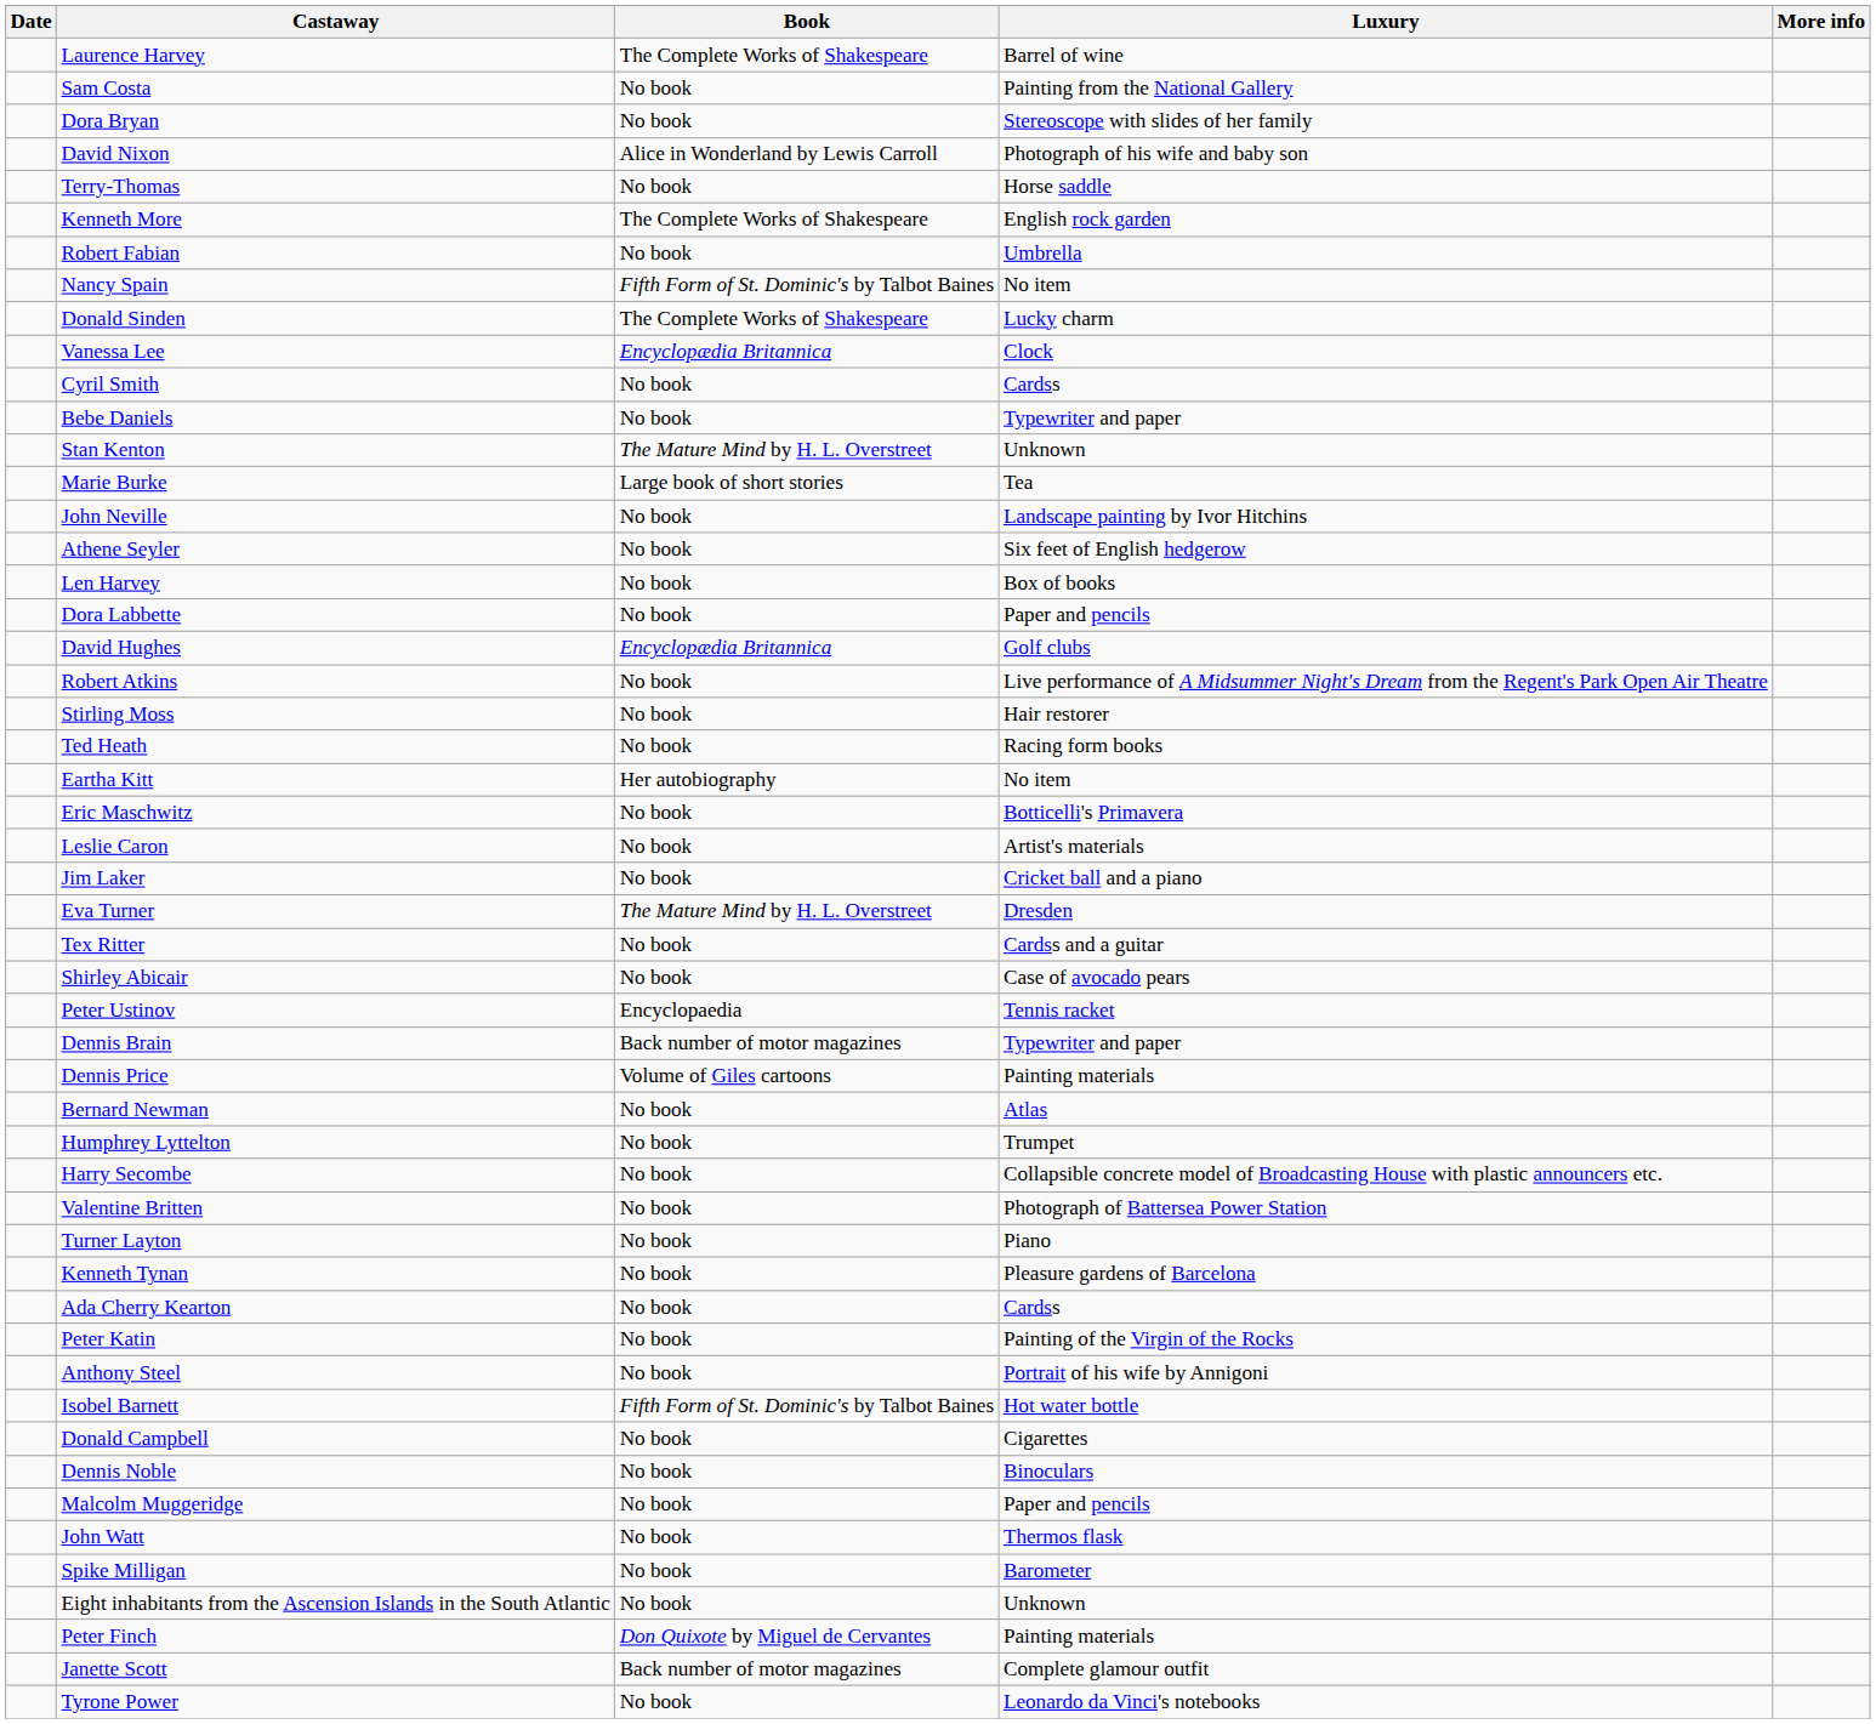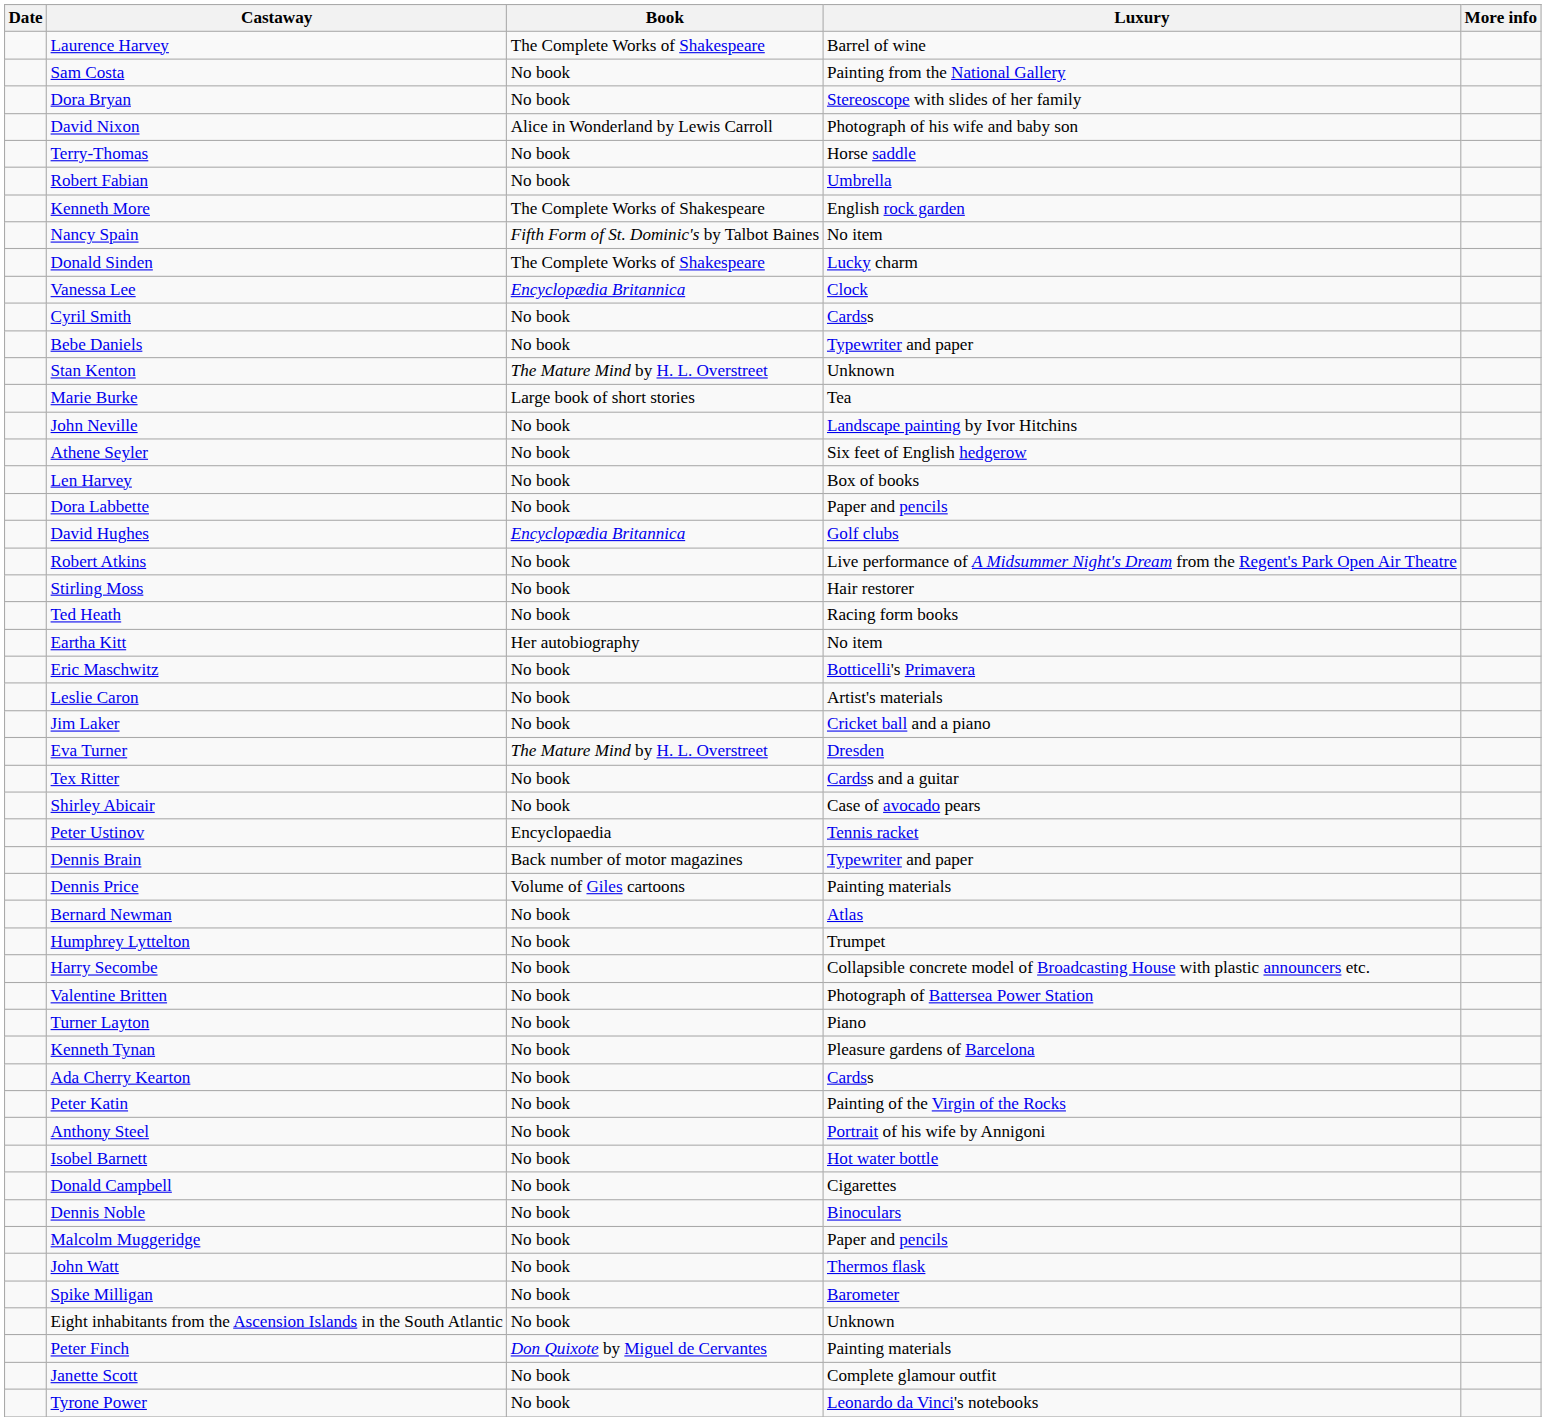 <table class="wikitable sortable">
 <tr>
 <th>Date</th>
 <th>Castaway</th>
 <th>Book</th>
 <th>Luxury</th>
 <th>More info</th>
 </tr>
 <tr>
 <td></td>
 <td><a href='#'>Laurence Harvey</a></td>
 <td>The Complete Works of <a href='#'>Shakespeare</a></td>
 <td>Barrel of wine</td>
 <td></td>
 </tr>
 <tr>
 <td></td>
 <td><a href='#'>Sam Costa</a></td>
 <td>No book</td>
 <td>Painting from the <a href='#'>National Gallery</a></td>
 <td></td>
 </tr>
 <tr>
 <td></td>
 <td><a href='#'>Dora Bryan</a></td>
 <td>No book</td>
 <td><a href='#'>Stereoscope</a> with slides of her family</td>
 <td></td>
 </tr>
 <tr>
 <td></td>
 <td><a href='#'>David Nixon</a></td>
 <td>Alice in Wonderland by Lewis Carroll</td>
 <td>Photograph of his wife and baby son</td>
 <td></td>
 </tr>
 <tr>
 <td></td>
 <td><a href='#'>Terry-Thomas</a></td>
 <td>No book</td>
 <td>Horse <a href='#'>saddle</a></td>
 <td></td>
 </tr>
 <tr>
 <td></td>
-<td><a href='#'>Kenneth More</a></td>
-<td>The Complete Works of Shakespeare</td>
-<td>English <a href='#'>rock garden</a></td>
+<td><a href='#'>Robert Fabian</a></td>
+<td>No book</td>
+<td><a href='#'>Umbrella</a></td>
 <td></td>
 </tr>
 <tr>
 <td></td>
-<td><a href='#'>Robert Fabian</a></td>
-<td>No book</td>
-<td><a href='#'>Umbrella</a></td>
+<td><a href='#'>Kenneth More</a></td>
+<td>The Complete Works of Shakespeare</td>
+<td>English <a href='#'>rock garden</a></td>
 <td></td>
 </tr>
 <tr>
 <td></td>
 <td><a href='#'>Nancy Spain</a></td>
 <td><em>Fifth Form of St. Dominic's</em> by Talbot Baines</td>
 <td>No item</td>
 <td></td>
 </tr>
 <tr>
 <td></td>
 <td><a href='#'>Donald Sinden</a></td>
 <td>The Complete Works of <a href='#'>Shakespeare</a></td>
 <td><a href='#'>Lucky</a> charm</td>
 <td></td>
 </tr>
 <tr>
 <td></td>
 <td><a href='#'>Vanessa Lee</a></td>
 <td><em><a href='#'>Encyclopædia Britannica</a></em></td>
 <td><a href='#'>Clock</a></td>
 <td></td>
 </tr>
 <tr>
 <td></td>
 <td><a href='#'>Cyril Smith</a></td>
 <td>No book</td>
 <td><a href='#'>Cards</a>s</td>
 <td></td>
 </tr>
 <tr>
 <td></td>
 <td><a href='#'>Bebe Daniels</a></td>
 <td>No book</td>
 <td><a href='#'>Typewriter</a> and paper</td>
 <td></td>
 </tr>
 <tr>
 <td></td>
 <td><a href='#'>Stan Kenton</a></td>
 <td><em>The Mature Mind</em> by <a href='#'>H. L. Overstreet</a></td>
 <td>Unknown</td>
 <td></td>
 </tr>
 <tr>
 <td></td>
 <td><a href='#'>Marie Burke</a></td>
 <td>Large book of short stories</td>
 <td>Tea</td>
 <td></td>
 </tr>
 <tr>
 <td></td>
 <td><a href='#'>John Neville</a></td>
 <td>No book</td>
 <td><a href='#'>Landscape painting</a> by Ivor Hitchins</td>
 <td></td>
 </tr>
 <tr>
 <td></td>
 <td><a href='#'>Athene Seyler</a></td>
 <td>No book</td>
 <td>Six feet of English <a href='#'>hedgerow</a></td>
 <td></td>
 </tr>
 <tr>
 <td></td>
 <td><a href='#'>Len Harvey</a></td>
 <td>No book</td>
 <td>Box of books</td>
 <td></td>
 </tr>
 <tr>
 <td></td>
 <td><a href='#'>Dora Labbette</a></td>
 <td>No book</td>
 <td>Paper and <a href='#'>pencils</a></td>
 <td></td>
 </tr>
 <tr>
 <td></td>
 <td><a href='#'>David Hughes</a></td>
 <td><em><a href='#'>Encyclopædia Britannica</a></em></td>
 <td><a href='#'>Golf clubs</a></td>
 <td></td>
 </tr>
 <tr>
 <td></td>
 <td><a href='#'>Robert Atkins</a></td>
 <td>No book</td>
 <td>Live performance of <em><a href='#'>A Midsummer Night's Dream</a></em> from the <a href='#'>Regent's Park Open Air Theatre</a></td>
 <td></td>
 </tr>
 <tr>
 <td></td>
 <td><a href='#'>Stirling Moss</a></td>
 <td>No book</td>
 <td>Hair restorer</td>
 <td></td>
 </tr>
 <tr>
 <td></td>
 <td><a href='#'>Ted Heath</a></td>
 <td>No book</td>
 <td>Racing form books</td>
 <td></td>
 </tr>
 <tr>
 <td></td>
 <td><a href='#'>Eartha Kitt</a></td>
 <td>Her autobiography</td>
 <td>No item</td>
 <td></td>
 </tr>
 <tr>
 <td></td>
 <td><a href='#'>Eric Maschwitz</a></td>
 <td>No book</td>
 <td><a href='#'>Botticelli</a>'s <a href='#'>Primavera</a></td>
 <td></td>
 </tr>
 <tr>
 <td></td>
 <td><a href='#'>Leslie Caron</a></td>
 <td>No book</td>
 <td>Artist's materials</td>
 <td></td>
 </tr>
 <tr>
 <td></td>
 <td><a href='#'>Jim Laker</a></td>
 <td>No book</td>
 <td><a href='#'>Cricket ball</a> and a piano</td>
 <td></td>
 </tr>
 <tr>
 <td></td>
 <td><a href='#'>Eva Turner</a></td>
 <td><em>The Mature Mind</em> by <a href='#'>H. L. Overstreet</a></td>
 <td><a href='#'>Dresden</a></td>
 <td></td>
 </tr>
 <tr>
 <td></td>
 <td><a href='#'>Tex Ritter</a></td>
 <td>No book</td>
 <td><a href='#'>Cards</a>s and a guitar</td>
 <td></td>
 </tr>
 <tr>
 <td></td>
 <td><a href='#'>Shirley Abicair</a></td>
 <td>No book</td>
 <td>Case of <a href='#'>avocado</a> pears</td>
 <td></td>
 </tr>
 <tr>
 <td></td>
 <td><a href='#'>Peter Ustinov</a></td>
 <td>Encyclopaedia</td>
 <td><a href='#'>Tennis racket</a></td>
 <td></td>
 </tr>
 <tr>
 <td></td>
 <td><a href='#'>Dennis Brain</a></td>
 <td>Back number of motor magazines</td>
 <td><a href='#'>Typewriter</a> and paper</td>
 <td></td>
 </tr>
 <tr>
 <td></td>
 <td><a href='#'>Dennis Price</a></td>
 <td>Volume of <a href='#'>Giles</a> cartoons</td>
 <td>Painting materials</td>
 <td></td>
 </tr>
 <tr>
 <td></td>
 <td><a href='#'>Bernard Newman</a></td>
 <td>No book</td>
 <td><a href='#'>Atlas</a></td>
 <td></td>
 </tr>
 <tr>
 <td></td>
 <td><a href='#'>Humphrey Lyttelton</a></td>
 <td>No book</td>
 <td>Trumpet</td>
 <td></td>
 </tr>
 <tr>
 <td></td>
 <td><a href='#'>Harry Secombe</a></td>
 <td>No book</td>
 <td>Collapsible concrete model of <a href='#'>Broadcasting House</a> with plastic <a href='#'>announcers</a> etc.</td>
 <td></td>
 </tr>
 <tr>
 <td></td>
 <td><a href='#'>Valentine Britten</a></td>
 <td>No book</td>
 <td>Photograph of <a href='#'>Battersea Power Station</a></td>
 <td></td>
 </tr>
 <tr>
 <td></td>
 <td><a href='#'>Turner Layton</a></td>
 <td>No book</td>
 <td>Piano</td>
 <td></td>
 </tr>
 <tr>
 <td></td>
 <td><a href='#'>Kenneth Tynan</a></td>
 <td>No book</td>
 <td>Pleasure gardens of <a href='#'>Barcelona</a></td>
 <td></td>
 </tr>
 <tr>
 <td></td>
 <td><a href='#'>Ada Cherry Kearton</a></td>
 <td>No book</td>
 <td><a href='#'>Cards</a>s</td>
 <td></td>
 </tr>
 <tr>
 <td></td>
 <td><a href='#'>Peter Katin</a></td>
 <td>No book</td>
 <td>Painting of the <a href='#'>Virgin of the Rocks</a></td>
 <td></td>
 </tr>
 <tr>
 <td></td>
 <td><a href='#'>Anthony Steel</a></td>
 <td>No book</td>
 <td><a href='#'>Portrait</a> of his wife by Annigoni</td>
 <td></td>
 </tr>
 <tr>
 <td></td>
 <td><a href='#'>Isobel Barnett</a></td>
-<td><em>Fifth Form of St. Dominic's</em> by Talbot Baines</td>
+<td>No book</td>
 <td><a href='#'>Hot water bottle</a></td>
 <td></td>
 </tr>
 <tr>
 <td></td>
 <td><a href='#'>Donald Campbell</a></td>
 <td>No book</td>
 <td>Cigarettes</td>
 <td></td>
 </tr>
 <tr>
 <td></td>
 <td><a href='#'>Dennis Noble</a></td>
 <td>No book</td>
 <td><a href='#'>Binoculars</a></td>
 <td></td>
 </tr>
 <tr>
 <td></td>
 <td><a href='#'>Malcolm Muggeridge</a></td>
 <td>No book</td>
 <td>Paper and <a href='#'>pencils</a></td>
 <td></td>
 </tr>
 <tr>
 <td></td>
 <td><a href='#'>John Watt</a></td>
 <td>No book</td>
 <td><a href='#'>Thermos flask</a></td>
 <td></td>
 </tr>
 <tr>
 <td></td>
 <td><a href='#'>Spike Milligan</a></td>
 <td>No book</td>
 <td><a href='#'>Barometer</a></td>
 <td></td>
 </tr>
 <tr>
 <td></td>
 <td>Eight inhabitants from the <a href='#'>Ascension Islands</a> in the South Atlantic</td>
 <td>No book</td>
 <td>Unknown</td>
 <td></td>
 </tr>
 <tr>
 <td></td>
 <td><a href='#'>Peter Finch</a></td>
 <td><em><a href='#'>Don Quixote</a></em> by <a href='#'>Miguel de Cervantes</a></td>
 <td>Painting materials</td>
 <td></td>
 </tr>
 <tr>
 <td></td>
 <td><a href='#'>Janette Scott</a></td>
-<td>Back number of motor magazines</td>
+<td>No book</td>
 <td>Complete glamour outfit</td>
 <td></td>
 </tr>
 <tr>
 <td></td>
 <td><a href='#'>Tyrone Power</a></td>
 <td>No book</td>
 <td><a href='#'>Leonardo da Vinci</a>'s notebooks</td>
 <td></td>
 </tr>
 </table>
